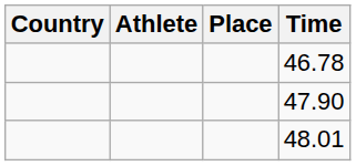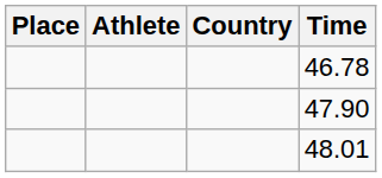 <table class="wikitable">
 <tr>
+<th>Place</th>
+<th>Athlete</th>
 <th>Country</th>
-<th>Athlete</th>
-<th>Place</th>
 <th>Time</th>
 </tr>
 <tr>
+<td align=center></td>
 <td></td>
 <td></td>
-<td align=center></td>
 <td>46.78</td>
 </tr>
 <tr>
+<td align=center></td>
 <td></td>
 <td></td>
-<td align=center></td>
 <td>47.90</td>
 </tr>
 <tr>
+<td align=center></td>
 <td></td>
 <td></td>
-<td align=center></td>
 <td>48.01</td>
 </tr>
 </table>
